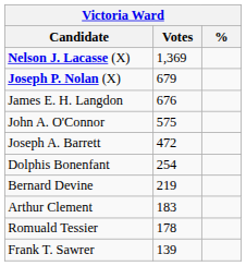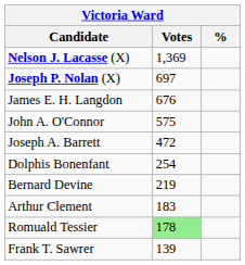 <table class="wikitable">
 <tr>
 <th colspan="3"><a href='#'>Victoria Ward</a></th>
 </tr>
 <tr>
 <th style="width: 170px">Candidate</th>
 <th style="width: 50px">Votes</th>
 <th style="width: 40px">%</th>
 </tr>
 <tr>
 <td><strong><a href='#'>Nelson J. Lacasse</a></strong> (X)</td>
 <td>1,369</td>
 <td></td>
 </tr>
 <tr>
 <td><strong><a href='#'>Joseph P. Nolan</a></strong> (X)</td>
-<td>679</td>
+<td>697</td>
 <td></td>
 </tr>
 <tr>
 <td>James E. H. Langdon</td>
 <td>676</td>
 <td></td>
 </tr>
 <tr>
 <td>John A. O'Connor</td>
 <td>575</td>
 <td></td>
 </tr>
 <tr>
 <td>Joseph A. Barrett</td>
 <td>472</td>
 <td></td>
 </tr>
 <tr>
 <td>Dolphis Bonenfant</td>
 <td>254</td>
 <td></td>
 </tr>
 <tr>
 <td>Bernard Devine</td>
 <td>219</td>
 <td></td>
 </tr>
 <tr>
 <td>Arthur Clement</td>
 <td>183</td>
 <td></td>
 </tr>
 <tr>
 <td>Romuald Tessier</td>
-<td>178</td>
+<td style="background: lightgreen;">178</td>
 <td></td>
 </tr>
 <tr>
 <td>Frank T. Sawrer</td>
 <td>139</td>
 <td></td>
 </tr>
 </table>
